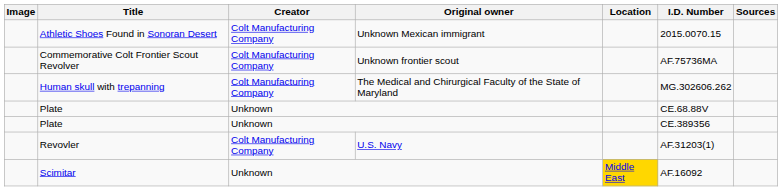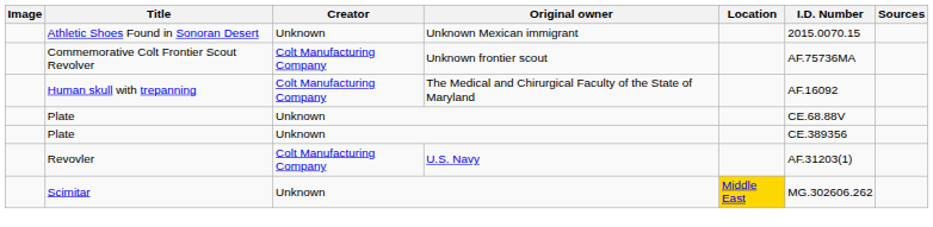 <table class="wikitable sortable">
 <tr>
 <th>Image</th>
 <th>Title</th>
 <th>Creator</th>
 <th>Original owner</th>
 <th>Location</th>
 <th>I.D. Number</th>
 <th>Sources</th>
 </tr>
 <tr>
 <td></td>
 <td><a href='#'>Athletic Shoes</a> Found in <a href='#'>Sonoran Desert</a></td>
-<td><a href='#'>Colt Manufacturing Company</a></td>
+<td>Unknown</td>
 <td>Unknown Mexican immigrant</td>
 <td></td>
 <td>2015.0070.15</td>
 <td></td>
 </tr>
 <tr>
 <td></td>
 <td>Commemorative Colt Frontier Scout Revolver</td>
 <td><a href='#'>Colt Manufacturing Company</a></td>
 <td>Unknown frontier scout</td>
 <td></td>
 <td>AF.75736MA</td>
 <td></td>
 </tr>
 <tr>
 <td></td>
 <td><a href='#'>Human skull</a> with <a href='#'>trepanning</a></td>
 <td><a href='#'>Colt Manufacturing Company</a></td>
 <td>The Medical and Chirurgical Faculty of the State of Maryland</td>
 <td></td>
-<td>MG.302606.262</td>
+<td>AF.16092</td>
 <td></td>
 </tr>
 <tr>
 <td></td>
 <td>Plate</td>
 <td colspan="2">Unknown</td>
 <td></td>
 <td>CE.68.88V</td>
 <td></td>
 </tr>
 <tr>
 <td></td>
 <td>Plate</td>
 <td colspan="2">Unknown</td>
 <td></td>
 <td>CE.389356</td>
 <td></td>
 </tr>
 <tr>
 <td></td>
 <td>Revovler</td>
 <td><a href='#'>Colt Manufacturing Company</a></td>
 <td><a href='#'>U.S. Navy</a></td>
 <td></td>
 <td>AF.31203(1)</td>
 <td></td>
 </tr>
 <tr>
 <td></td>
 <td><a href='#'>Scimitar</a></td>
 <td colspan="2">Unknown</td>
 <td style="background: gold;"><a href='#'>Middle East</a></td>
-<td>AF.16092</td>
+<td>MG.302606.262</td>
 <td></td>
 </tr>
 </table>
